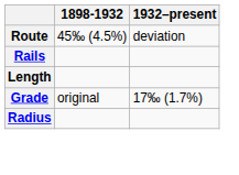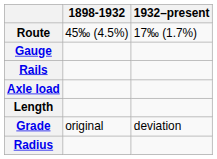 <table class=wikitable>
 <tr>
 <th></th>
 <th>1898-1932</th>
 <th>1932–present</th>
 </tr>
 <tr>
 <th>Route</th>
 <td>45‰ (4.5%)</td>
-<td>deviation</td>
+<td>17‰ (1.7%)</td>
+</tr>
+<tr>
+<th><a href='#'>Gauge</a></th>
+<td></td>
+<td></td>
 </tr>
 <tr>
 <th><a href='#'>Rails</a></th>
+<td></td>
+<td></td>
+</tr>
+<tr>
+<th><a href='#'>Axle load</a></th>
 <td></td>
 <td></td>
 </tr>
 <tr>
 <th>Length</th>
 <td></td>
 <td></td>
 </tr>
 <tr>
 <th><a href='#'>Grade</a> </th>
 <td>original</td>
-<td>17‰ (1.7%)</td>
+<td>deviation</td>
 </tr>
 <tr>
 <th><a href='#'>Radius</a> </th>
 <td></td>
 <td></td>
 </tr>
 </table>
